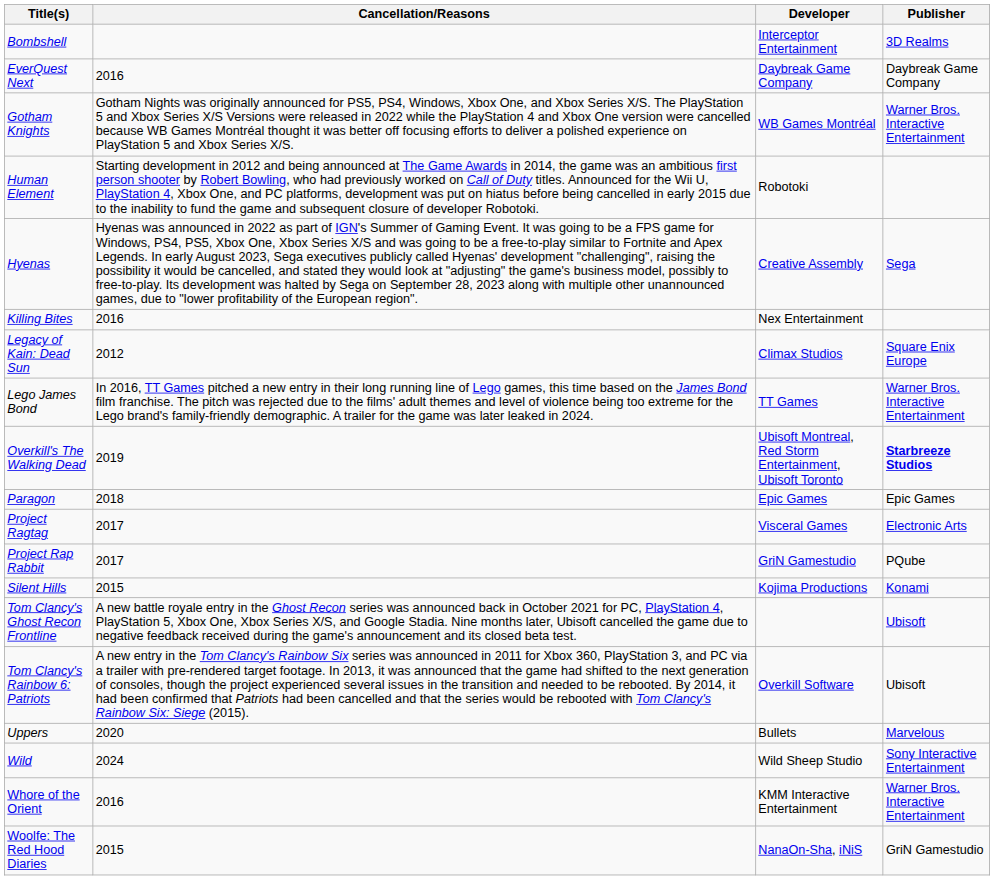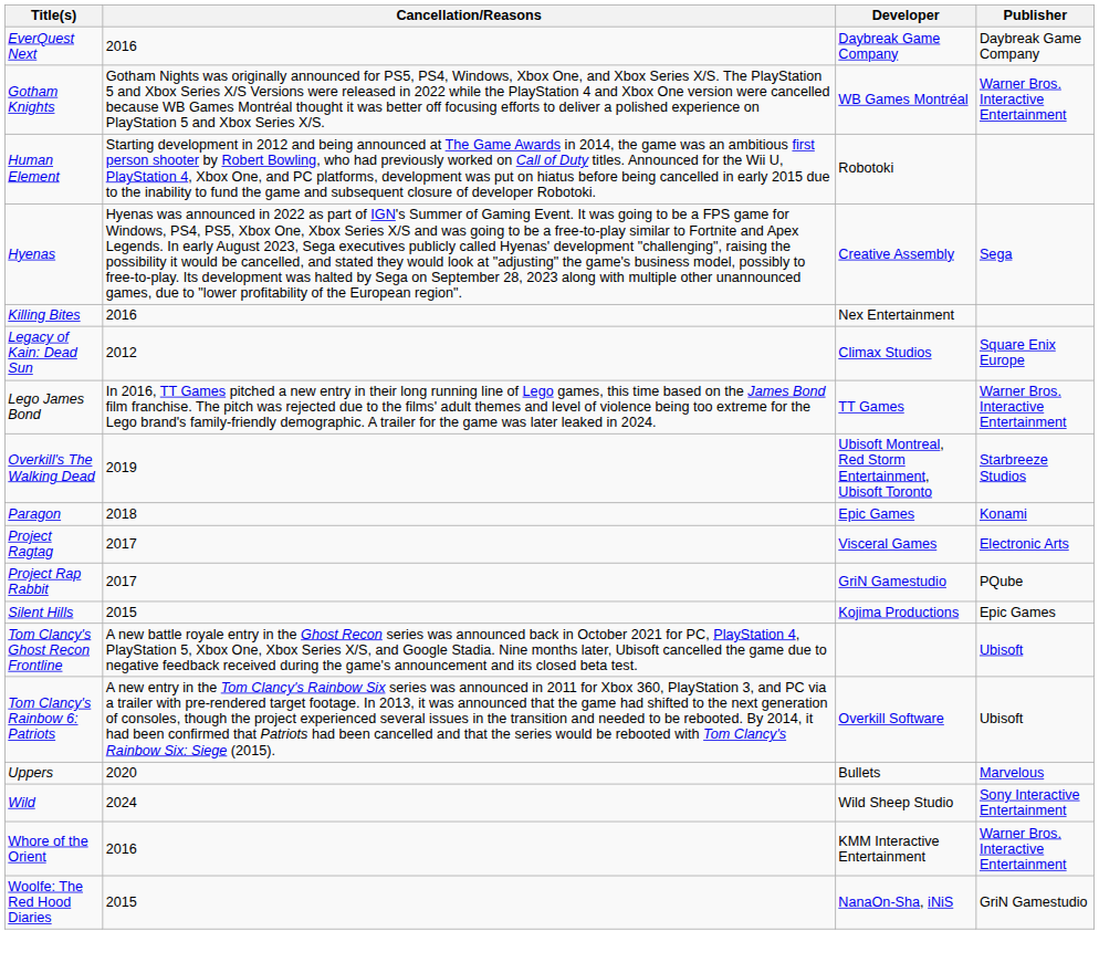 <table class="wikitable sortable">
 <tr>
 <th>Title(s)</th>
 <th>Cancellation/Reasons</th>
 <th>Developer</th>
 <th>Publisher</th>
-</tr>
-<tr>
-<td><em><a href='#'>Bombshell</a></em></td>
-<td></td>
-<td><a href='#'>Interceptor Entertainment</a></td>
-<td><a href='#'>3D Realms</a></td>
 </tr>
 <tr>
 <td><em><a href='#'>EverQuest Next</a></em></td>
 <td>2016</td>
 <td><a href='#'>Daybreak Game Company</a></td>
 <td>Daybreak Game Company</td>
 </tr>
 <tr>
 <td><em><a href='#'>Gotham Knights</a></em></td>
 <td>Gotham Nights was originally announced for PS5, PS4, Windows, Xbox One, and Xbox Series X/S. The PlayStation 5 and Xbox Series X/S Versions were released in 2022 while the PlayStation 4 and Xbox One version were cancelled because WB Games Montréal thought it was better off focusing efforts to deliver a polished experience on PlayStation 5 and Xbox Series X/S.</td>
 <td><a href='#'>WB Games Montréal</a></td>
 <td><a href='#'>Warner Bros. Interactive Entertainment</a></td>
 </tr>
 <tr>
 <td><em><a href='#'>Human Element</a></em></td>
 <td>Starting development in 2012 and being announced at <a href='#'>The Game Awards</a> in 2014, the game was an ambitious <a href='#'>first person shooter</a> by <a href='#'>Robert Bowling</a>, who had previously worked on <em><a href='#'>Call of Duty</a></em> titles. Announced for the Wii U, <a href='#'>PlayStation 4</a>, Xbox One, and PC platforms, development was put on hiatus before being cancelled in early 2015 due to the inability to fund the game and subsequent closure of developer Robotoki.</td>
 <td>Robotoki</td>
 <td></td>
 </tr>
 <tr>
 <td><em><a href='#'>Hyenas</a></em></td>
 <td>Hyenas was announced in 2022 as part of <a href='#'>IGN</a>'s Summer of Gaming Event. It was going to be a FPS game for Windows, PS4, PS5, Xbox One, Xbox Series X/S and was going to be a free-to-play similar to Fortnite and Apex Legends. In early August 2023, Sega executives publicly called Hyenas' development "challenging", raising the possibility it would be cancelled, and stated they would look at "adjusting" the game's business model, possibly to free-to-play. Its development was halted by Sega on September 28, 2023 along with multiple other unannounced games, due to "lower profitability of the European region".</td>
 <td><a href='#'>Creative Assembly</a></td>
 <td><a href='#'>Sega</a></td>
 </tr>
 <tr>
 <td><em><a href='#'>Killing Bites</a></em></td>
 <td>2016</td>
 <td>Nex Entertainment</td>
 <td></td>
 </tr>
 <tr>
 <td><em><a href='#'>Legacy of Kain: Dead Sun</a></em></td>
 <td>2012</td>
 <td><a href='#'>Climax Studios</a></td>
 <td><a href='#'>Square Enix Europe</a></td>
 </tr>
 <tr>
 <td><em>Lego James Bond</em></td>
 <td>In 2016, <a href='#'>TT Games</a> pitched a new entry in their long running line of <a href='#'>Lego</a> games, this time based on the <em><a href='#'>James Bond</a></em> film franchise. The pitch was rejected due to the films' adult themes and level of violence being too extreme for the Lego brand's family-friendly demographic. A trailer for the game was later leaked in 2024.</td>
 <td><a href='#'>TT Games</a></td>
 <td><a href='#'>Warner Bros. Interactive Entertainment</a></td>
 </tr>
 <tr>
 <td><em><a href='#'>Overkill's The Walking Dead</a></em></td>
 <td>2019</td>
 <td><a href='#'>Ubisoft Montreal</a>, <a href='#'>Red Storm Entertainment</a>, <a href='#'>Ubisoft Toronto</a></td>
-<td><strong><a href='#'>Starbreeze Studios</a></strong></td>
+<td><a href='#'>Starbreeze Studios</a></td>
 </tr>
 <tr>
 <td><em><a href='#'>Paragon</a></em></td>
 <td>2018</td>
 <td><a href='#'>Epic Games</a></td>
-<td>Epic Games</td>
+<td><a href='#'>Konami</a></td>
 </tr>
 <tr>
 <td><em><a href='#'>Project Ragtag</a></em></td>
 <td>2017</td>
 <td><a href='#'>Visceral Games</a></td>
 <td><a href='#'>Electronic Arts</a></td>
 </tr>
 <tr>
 <td><em><a href='#'>Project Rap Rabbit</a></em></td>
 <td>2017</td>
 <td><a href='#'>GriN Gamestudio</a></td>
 <td>PQube</td>
 </tr>
 <tr>
 <td><em><a href='#'>Silent Hills</a></em></td>
 <td>2015</td>
 <td><a href='#'>Kojima Productions</a></td>
-<td><a href='#'>Konami</a></td>
+<td>Epic Games</td>
 </tr>
 <tr>
 <td><em><a href='#'>Tom Clancy's Ghost Recon Frontline</a></em></td>
 <td>A new battle royale entry in the <em><a href='#'>Ghost Recon</a></em> series was announced back in October 2021 for PC, <a href='#'>PlayStation 4</a>, PlayStation 5, Xbox One, Xbox Series X/S, and Google Stadia. Nine months later, Ubisoft cancelled the game due to negative feedback received during the game's announcement and its closed beta test.</td>
 <td></td>
 <td><a href='#'>Ubisoft</a></td>
 </tr>
 <tr>
 <td><em><a href='#'>Tom Clancy's Rainbow 6: Patriots</a></em></td>
 <td>A new entry in the <em><a href='#'>Tom Clancy's Rainbow Six</a></em> series was announced in 2011 for Xbox 360, PlayStation 3, and PC via a trailer with pre-rendered target footage. In 2013, it was announced that the game had shifted to the next generation of consoles, though the project experienced several issues in the transition and needed to be rebooted. By 2014, it had been confirmed that <em>Patriots</em> had been cancelled and that the series would be rebooted with <em><a href='#'>Tom Clancy's Rainbow Six: Siege</a></em> (2015).</td>
 <td><a href='#'>Overkill Software</a></td>
 <td>Ubisoft</td>
 </tr>
 <tr>
 <td><em>Uppers</em></td>
 <td>2020</td>
 <td>Bullets</td>
 <td><a href='#'> Marvelous</a></td>
 </tr>
 <tr>
 <td><em><a href='#'>Wild</a></td>
 <td>2024</td>
 <td>Wild Sheep Studio</td>
 <td><a href='#'>Sony Interactive Entertainment</a></td>
 </tr>
 <tr>
 <td></em><a href='#'>Whore of the Orient</a><em></td>
 <td>2016</td>
 <td>KMM Interactive Entertainment</td>
 <td><a href='#'>Warner Bros. Interactive Entertainment</a></td>
 </tr>
 <tr>
 <td></em><a href='#'>Woolfe: The Red Hood Diaries</a><em></td>
 <td>2015</td>
 <td><a href='#'>NanaOn-Sha</a>, <a href='#'>iNiS</a></td>
 <td>GriN Gamestudio</td>
 </tr>
 </table>
